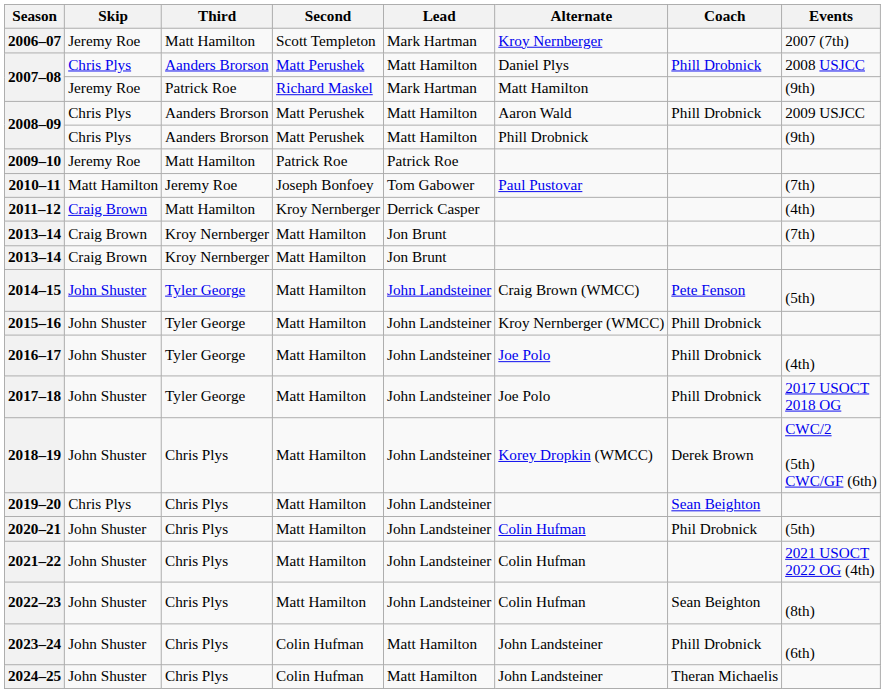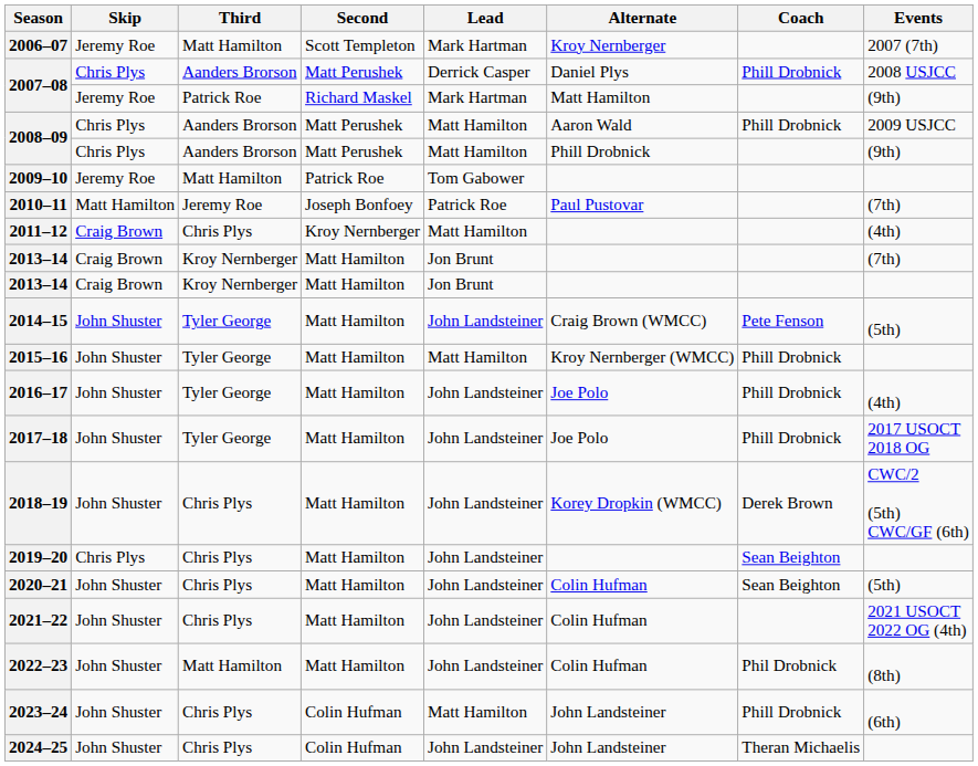 <table class="wikitable">
 <tr>
 <th scope="col">Season</th>
 <th scope="col">Skip</th>
 <th scope="col">Third</th>
 <th scope="col">Second</th>
 <th scope="col">Lead</th>
 <th scope="col">Alternate</th>
 <th scope="col">Coach</th>
 <th scope="col">Events</th>
 </tr>
 <tr>
 <th scope="row">2006–07</th>
 <td>Jeremy Roe</td>
 <td>Matt Hamilton</td>
 <td>Scott Templeton</td>
 <td>Mark Hartman</td>
 <td><a href='#'>Kroy Nernberger</a></td>
 <td></td>
 <td>2007  (7th)</td>
 </tr>
 <tr>
 <th scope="row" rowspan=2>2007–08</th>
 <td><a href='#'>Chris Plys</a></td>
 <td><a href='#'>Aanders Brorson</a></td>
 <td><a href='#'>Matt Perushek</a></td>
-<td>Matt Hamilton</td>
+<td>Derrick Casper</td>
 <td>Daniel Plys</td>
 <td><a href='#'>Phill Drobnick</a></td>
 <td>2008 <a href='#'>USJCC</a> <br> </td>
 </tr>
 <tr>
 <td>Jeremy Roe</td>
 <td>Patrick Roe</td>
 <td><a href='#'>Richard Maskel</a></td>
 <td>Mark Hartman</td>
 <td>Matt Hamilton</td>
 <td></td>
 <td> (9th)</td>
 </tr>
 <tr>
 <th scope="row" rowspan=2>2008–09</th>
 <td>Chris Plys</td>
 <td>Aanders Brorson</td>
 <td>Matt Perushek</td>
 <td>Matt Hamilton</td>
 <td>Aaron Wald</td>
 <td>Phill Drobnick</td>
 <td>2009 USJCC <br> </td>
 </tr>
 <tr>
 <td>Chris Plys</td>
 <td>Aanders Brorson</td>
 <td>Matt Perushek</td>
 <td>Matt Hamilton</td>
 <td>Phill Drobnick</td>
 <td></td>
 <td> (9th)</td>
 </tr>
 <tr>
 <th scope="row">2009–10</th>
 <td>Jeremy Roe</td>
 <td>Matt Hamilton</td>
 <td>Patrick Roe</td>
-<td>Patrick Roe</td>
+<td>Tom Gabower</td>
 <td></td>
 <td></td>
 <td></td>
 </tr>
 <tr>
 <th scope="row">2010–11</th>
 <td>Matt Hamilton</td>
 <td>Jeremy Roe</td>
 <td>Joseph Bonfoey</td>
-<td>Tom Gabower</td>
+<td>Patrick Roe</td>
 <td><a href='#'>Paul Pustovar</a></td>
 <td></td>
 <td> (7th)</td>
 </tr>
 <tr>
 <th scope="row">2011–12</th>
 <td><a href='#'>Craig Brown</a></td>
+<td>Chris Plys</td>
+<td>Kroy Nernberger</td>
 <td>Matt Hamilton</td>
-<td>Kroy Nernberger</td>
-<td>Derrick Casper</td>
 <td></td>
 <td></td>
 <td> (4th)</td>
 </tr>
 <tr>
 <th scope="row">2013–14</th>
 <td>Craig Brown</td>
 <td>Kroy Nernberger</td>
 <td>Matt Hamilton</td>
 <td>Jon Brunt</td>
 <td></td>
 <td></td>
 <td> (7th)</td>
 </tr>
 <tr>
 <th scope="row">2013–14</th>
 <td>Craig Brown</td>
 <td>Kroy Nernberger</td>
 <td>Matt Hamilton</td>
 <td>Jon Brunt</td>
 <td></td>
 <td></td>
 <td> </td>
 </tr>
 <tr>
 <th scope="row">2014–15</th>
 <td><a href='#'>John Shuster</a></td>
 <td><a href='#'>Tyler George</a></td>
 <td>Matt Hamilton</td>
 <td><a href='#'>John Landsteiner</a></td>
 <td>Craig Brown (WMCC)</td>
 <td><a href='#'>Pete Fenson</a></td>
 <td> <br> (5th)</td>
 </tr>
 <tr>
 <th scope="row">2015–16</th>
 <td>John Shuster</td>
 <td>Tyler George</td>
 <td>Matt Hamilton</td>
-<td>John Landsteiner</td>
+<td>Matt Hamilton</td>
 <td>Kroy Nernberger (WMCC)</td>
 <td>Phill Drobnick</td>
 <td> <br> </td>
 </tr>
 <tr>
 <th scope="row">2016–17</th>
 <td>John Shuster</td>
 <td>Tyler George</td>
 <td>Matt Hamilton</td>
 <td>John Landsteiner</td>
 <td><a href='#'>Joe Polo</a></td>
 <td>Phill Drobnick</td>
 <td> <br> (4th)</td>
 </tr>
 <tr>
 <th scope="row">2017–18</th>
 <td>John Shuster</td>
 <td>Tyler George</td>
 <td>Matt Hamilton</td>
 <td>John Landsteiner</td>
 <td>Joe Polo</td>
 <td>Phill Drobnick</td>
 <td><a href='#'>2017 USOCT</a> <br><a href='#'>2018 OG</a> </td>
 </tr>
 <tr>
 <th scope="row">2018–19</th>
 <td>John Shuster</td>
 <td>Chris Plys</td>
 <td>Matt Hamilton</td>
 <td>John Landsteiner</td>
 <td><a href='#'>Korey Dropkin</a> (WMCC)</td>
 <td>Derek Brown</td>
 <td><a href='#'>CWC/2</a> <br> <br> (5th)<br><a href='#'>CWC/GF</a> (6th)</td>
 </tr>
 <tr>
 <th scope="row">2019–20</th>
 <td>Chris Plys</td>
 <td>Chris Plys</td>
 <td>Matt Hamilton</td>
 <td>John Landsteiner</td>
 <td></td>
 <td><a href='#'>Sean Beighton</a></td>
 <td> </td>
 </tr>
 <tr>
 <th scope="row">2020–21</th>
 <td>John Shuster</td>
 <td>Chris Plys</td>
 <td>Matt Hamilton</td>
 <td>John Landsteiner</td>
 <td><a href='#'>Colin Hufman</a></td>
-<td>Phil Drobnick</td>
+<td>Sean Beighton</td>
 <td> (5th)</td>
 </tr>
 <tr>
 <th scope="row">2021–22</th>
 <td>John Shuster</td>
 <td>Chris Plys</td>
 <td>Matt Hamilton</td>
 <td>John Landsteiner</td>
 <td>Colin Hufman</td>
 <td></td>
 <td><a href='#'>2021 USOCT</a>  <br> <a href='#'>2022 OG</a> (4th)</td>
 </tr>
 <tr>
 <th scope="row">2022–23</th>
 <td>John Shuster</td>
-<td>Chris Plys</td>
+<td>Matt Hamilton</td>
 <td>Matt Hamilton</td>
 <td>John Landsteiner</td>
 <td>Colin Hufman</td>
-<td>Sean Beighton</td>
+<td>Phil Drobnick</td>
 <td>  <br>  (8th)</td>
 </tr>
 <tr>
 <th scope="row">2023–24</th>
 <td>John Shuster</td>
 <td>Chris Plys</td>
 <td>Colin Hufman</td>
 <td>Matt Hamilton</td>
 <td>John Landsteiner</td>
 <td>Phill Drobnick</td>
 <td>  <br>  (6th)</td>
 </tr>
 <tr>
 <th scope="row">2024–25</th>
 <td>John Shuster</td>
 <td>Chris Plys</td>
 <td>Colin Hufman</td>
-<td>Matt Hamilton</td>
+<td>John Landsteiner</td>
 <td>John Landsteiner</td>
 <td>Theran Michaelis</td>
 <td>  <br>  </td>
 </tr>
 </table>
